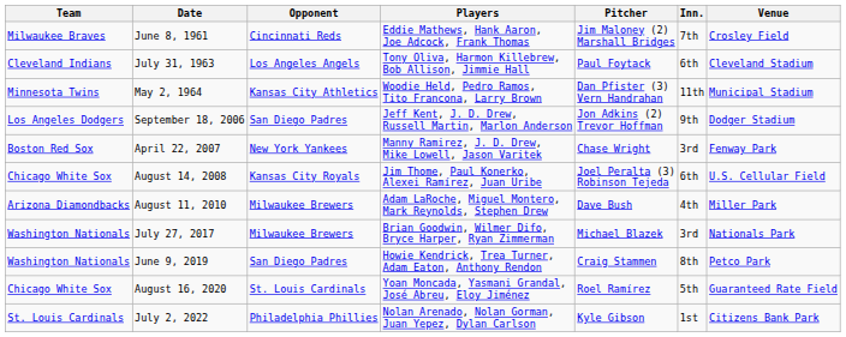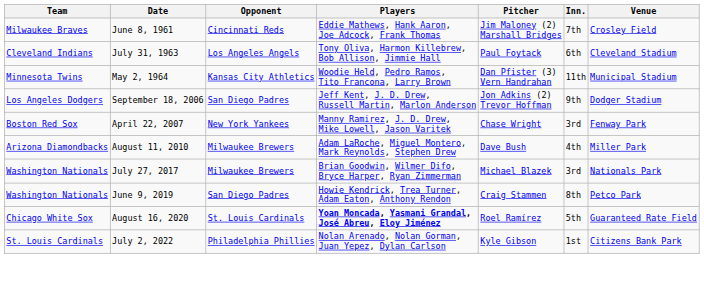 <table class="wikitable">
 <tr>
 <th>Team</th>
 <th>Date </th>
 <th>Opponent</th>
 <th>Players</th>
 <th>Pitcher</th>
 <th>Inn.</th>
 <th>Venue</th>
 </tr>
 <tr>
 <td><a href='#'>Milwaukee Braves</a></td>
 <td>June 8, 1961</td>
 <td><a href='#'>Cincinnati Reds</a></td>
 <td><a href='#'>Eddie Mathews</a>, <a href='#'>Hank Aaron</a>,<br><a href='#'>Joe Adcock</a>, <a href='#'>Frank Thomas</a></td>
 <td><a href='#'>Jim Maloney</a> (2)<br><a href='#'>Marshall Bridges</a></td>
 <td>7th</td>
 <td><a href='#'>Crosley Field</a></td>
 </tr>
 <tr>
 <td><a href='#'>Cleveland Indians</a></td>
 <td>July 31, 1963</td>
 <td><a href='#'>Los Angeles Angels</a></td>
 <td><a href='#'>Tony Oliva</a>, <a href='#'>Harmon Killebrew</a>,<br><a href='#'>Bob Allison</a>, <a href='#'>Jimmie Hall</a></td>
 <td><a href='#'>Paul Foytack</a></td>
 <td>6th</td>
 <td><a href='#'>Cleveland Stadium</a></td>
 </tr>
 <tr>
 <td><a href='#'>Minnesota Twins</a></td>
 <td>May 2, 1964</td>
 <td><a href='#'>Kansas City Athletics</a></td>
 <td><a href='#'>Woodie Held</a>, <a href='#'>Pedro Ramos</a>,<br><a href='#'>Tito Francona</a>, <a href='#'>Larry Brown</a></td>
 <td><a href='#'>Dan Pfister</a> (3)<br><a href='#'>Vern Handrahan</a></td>
 <td>11th</td>
 <td><a href='#'>Municipal Stadium</a></td>
 </tr>
 <tr>
 <td><a href='#'>Los Angeles Dodgers</a></td>
 <td>September 18, 2006</td>
 <td><a href='#'>San Diego Padres</a></td>
 <td><a href='#'>Jeff Kent</a>, <a href='#'>J. D. Drew</a>,<br><a href='#'>Russell Martin</a>, <a href='#'>Marlon Anderson</a></td>
 <td><a href='#'>Jon Adkins</a> (2)<br><a href='#'>Trevor Hoffman</a></td>
 <td>9th</td>
 <td><a href='#'>Dodger Stadium</a></td>
 </tr>
 <tr>
 <td><a href='#'>Boston Red Sox</a></td>
 <td>April 22, 2007</td>
 <td><a href='#'>New York Yankees</a></td>
 <td><a href='#'>Manny Ramirez</a>, <a href='#'>J. D. Drew</a>,<br><a href='#'>Mike Lowell</a>, <a href='#'>Jason Varitek</a></td>
 <td><a href='#'>Chase Wright</a></td>
 <td>3rd</td>
 <td><a href='#'>Fenway Park</a></td>
 </tr>
 <tr>
-<td><a href='#'>Chicago White Sox</a></td>
-<td>August 14, 2008</td>
-<td><a href='#'>Kansas City Royals</a></td>
-<td><a href='#'>Jim Thome</a>, <a href='#'>Paul Konerko</a>,<br><a href='#'>Alexei Ramírez</a>, <a href='#'>Juan Uribe</a></td>
-<td><a href='#'>Joel Peralta</a> (3)<br><a href='#'>Robinson Tejeda</a></td>
-<td>6th</td>
-<td><a href='#'>U.S. Cellular Field</a></td>
-</tr>
-<tr>
 <td><a href='#'>Arizona Diamondbacks</a></td>
 <td>August 11, 2010</td>
 <td><a href='#'>Milwaukee Brewers</a></td>
 <td><a href='#'>Adam LaRoche</a>, <a href='#'>Miguel Montero</a>,<br><a href='#'>Mark Reynolds</a>, <a href='#'>Stephen Drew</a></td>
 <td><a href='#'>Dave Bush</a></td>
 <td>4th</td>
 <td><a href='#'>Miller Park</a></td>
 </tr>
 <tr>
 <td><a href='#'>Washington Nationals</a></td>
 <td>July 27, 2017</td>
 <td><a href='#'>Milwaukee Brewers</a></td>
 <td><a href='#'>Brian Goodwin</a>, <a href='#'>Wilmer Difo</a>,<br><a href='#'>Bryce Harper</a>, <a href='#'>Ryan Zimmerman</a></td>
 <td><a href='#'>Michael Blazek</a></td>
 <td>3rd</td>
 <td><a href='#'>Nationals Park</a></td>
 </tr>
 <tr>
 <td><a href='#'>Washington Nationals</a></td>
 <td>June 9, 2019</td>
 <td><a href='#'>San Diego Padres</a></td>
 <td><a href='#'>Howie Kendrick</a>, <a href='#'>Trea Turner</a>,<br><a href='#'>Adam Eaton</a>, <a href='#'>Anthony Rendon</a></td>
 <td><a href='#'>Craig Stammen</a></td>
 <td>8th</td>
 <td><a href='#'>Petco Park</a></td>
 </tr>
 <tr>
 <td><a href='#'>Chicago White Sox</a></td>
 <td>August 16, 2020</td>
 <td><a href='#'>St. Louis Cardinals</a></td>
-<td><a href='#'>Yoan Moncada</a>, <a href='#'>Yasmani Grandal</a>,<br><a href='#'>José Abreu</a>, <a href='#'>Eloy Jiménez</a></td>
+<td><strong><a href='#'>Yoan Moncada</a>, <a href='#'>Yasmani Grandal</a>,<br><a href='#'>José Abreu</a>, <a href='#'>Eloy Jiménez</a></strong></td>
 <td><a href='#'>Roel Ramírez</a></td>
 <td>5th</td>
 <td><a href='#'>Guaranteed Rate Field</a></td>
 </tr>
 <tr>
 <td><a href='#'>St. Louis Cardinals</a></td>
 <td>July 2, 2022</td>
 <td><a href='#'>Philadelphia Phillies</a></td>
 <td><a href='#'>Nolan Arenado</a>, <a href='#'>Nolan Gorman</a>,<br><a href='#'>Juan Yepez</a>, <a href='#'>Dylan Carlson</a></td>
 <td><a href='#'>Kyle Gibson</a></td>
 <td>1st</td>
 <td><a href='#'>Citizens Bank Park</a></td>
 </tr>
 </table>
